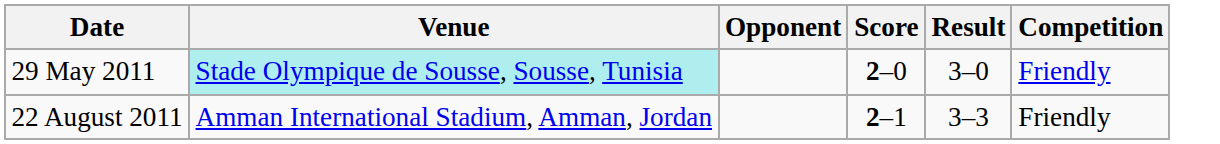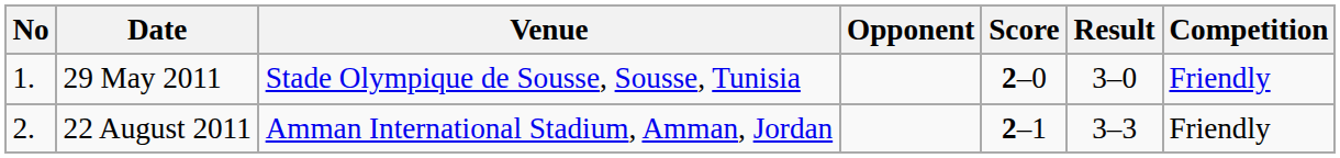 <table class="wikitable" style="font-size:85%;">
 <tr>
+<th>No</th>
 <th>Date</th>
 <th>Venue</th>
 <th>Opponent</th>
 <th>Score</th>
 <th>Result</th>
 <th>Competition</th>
 </tr>
 <tr>
+<td>1.</td>
 <td>29 May 2011</td>
-<td style="background: paleturquoise;"><a href='#'>Stade Olympique de Sousse</a>, <a href='#'>Sousse</a>, <a href='#'>Tunisia</a></td>
+<td><a href='#'>Stade Olympique de Sousse</a>, <a href='#'>Sousse</a>, <a href='#'>Tunisia</a></td>
 <td></td>
 <td align=center><strong>2</strong>–0</td>
 <td align=center>3–0</td>
 <td><a href='#'>Friendly</a></td>
 </tr>
 <tr>
+<td>2.</td>
 <td>22 August 2011</td>
 <td><a href='#'>Amman International Stadium</a>, <a href='#'>Amman</a>, <a href='#'>Jordan</a></td>
 <td></td>
 <td align=center><strong>2</strong>–1</td>
 <td align=center>3–3</td>
 <td>Friendly</td>
 </tr>
 </table>
